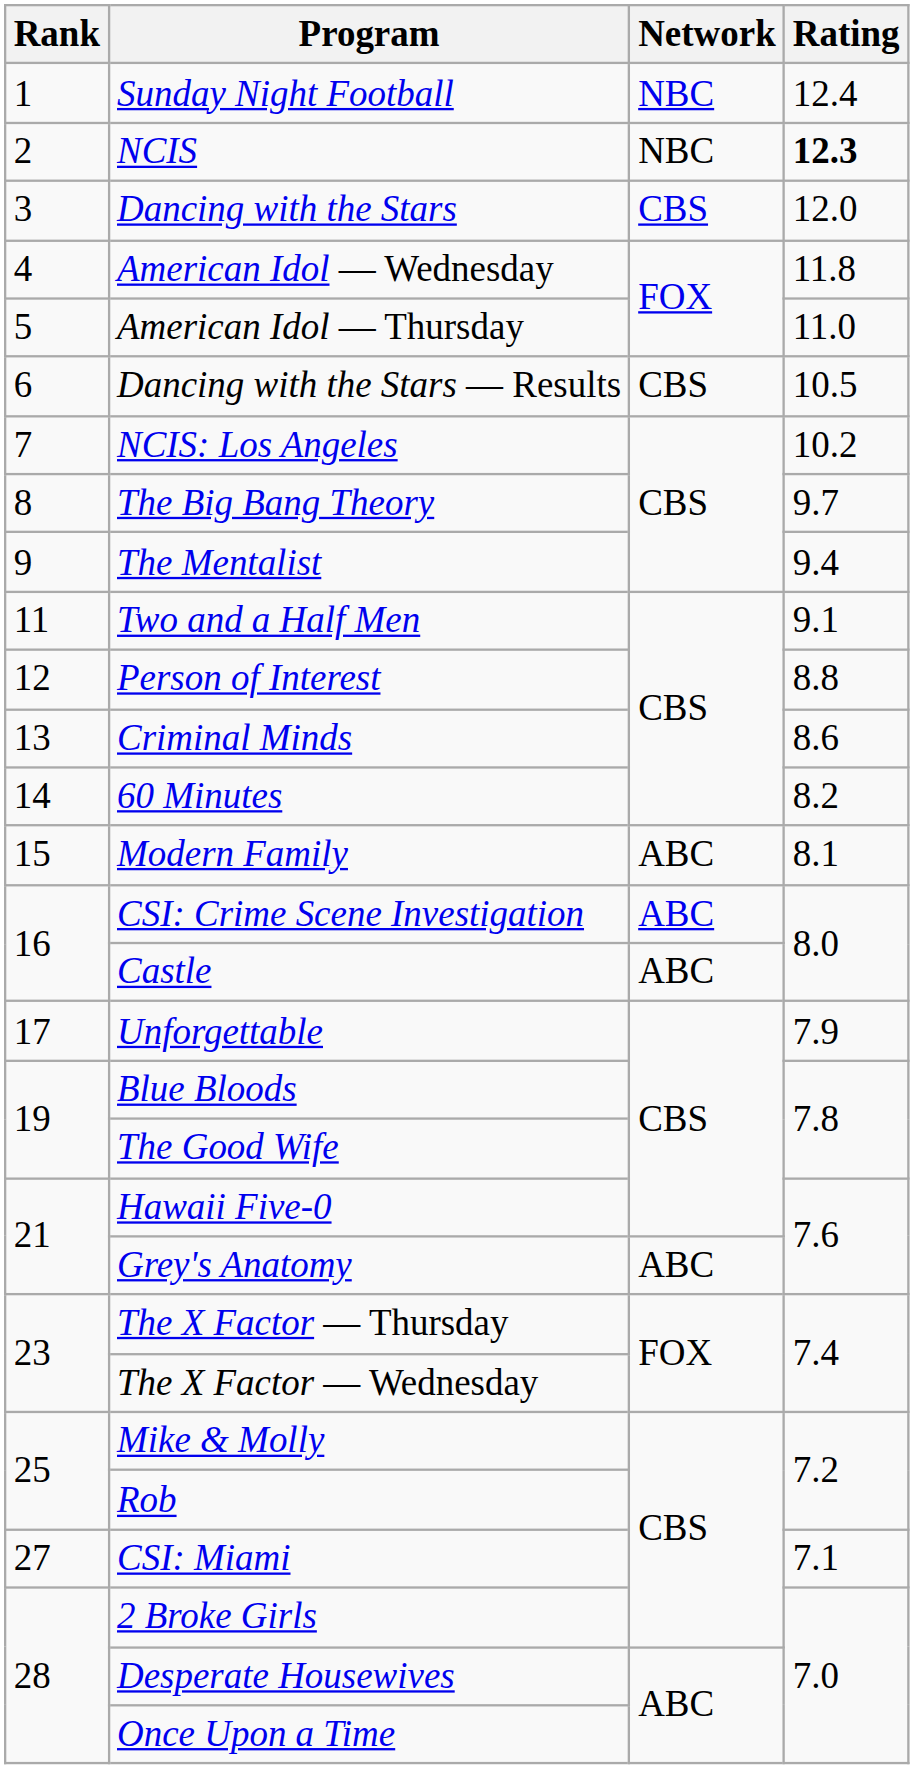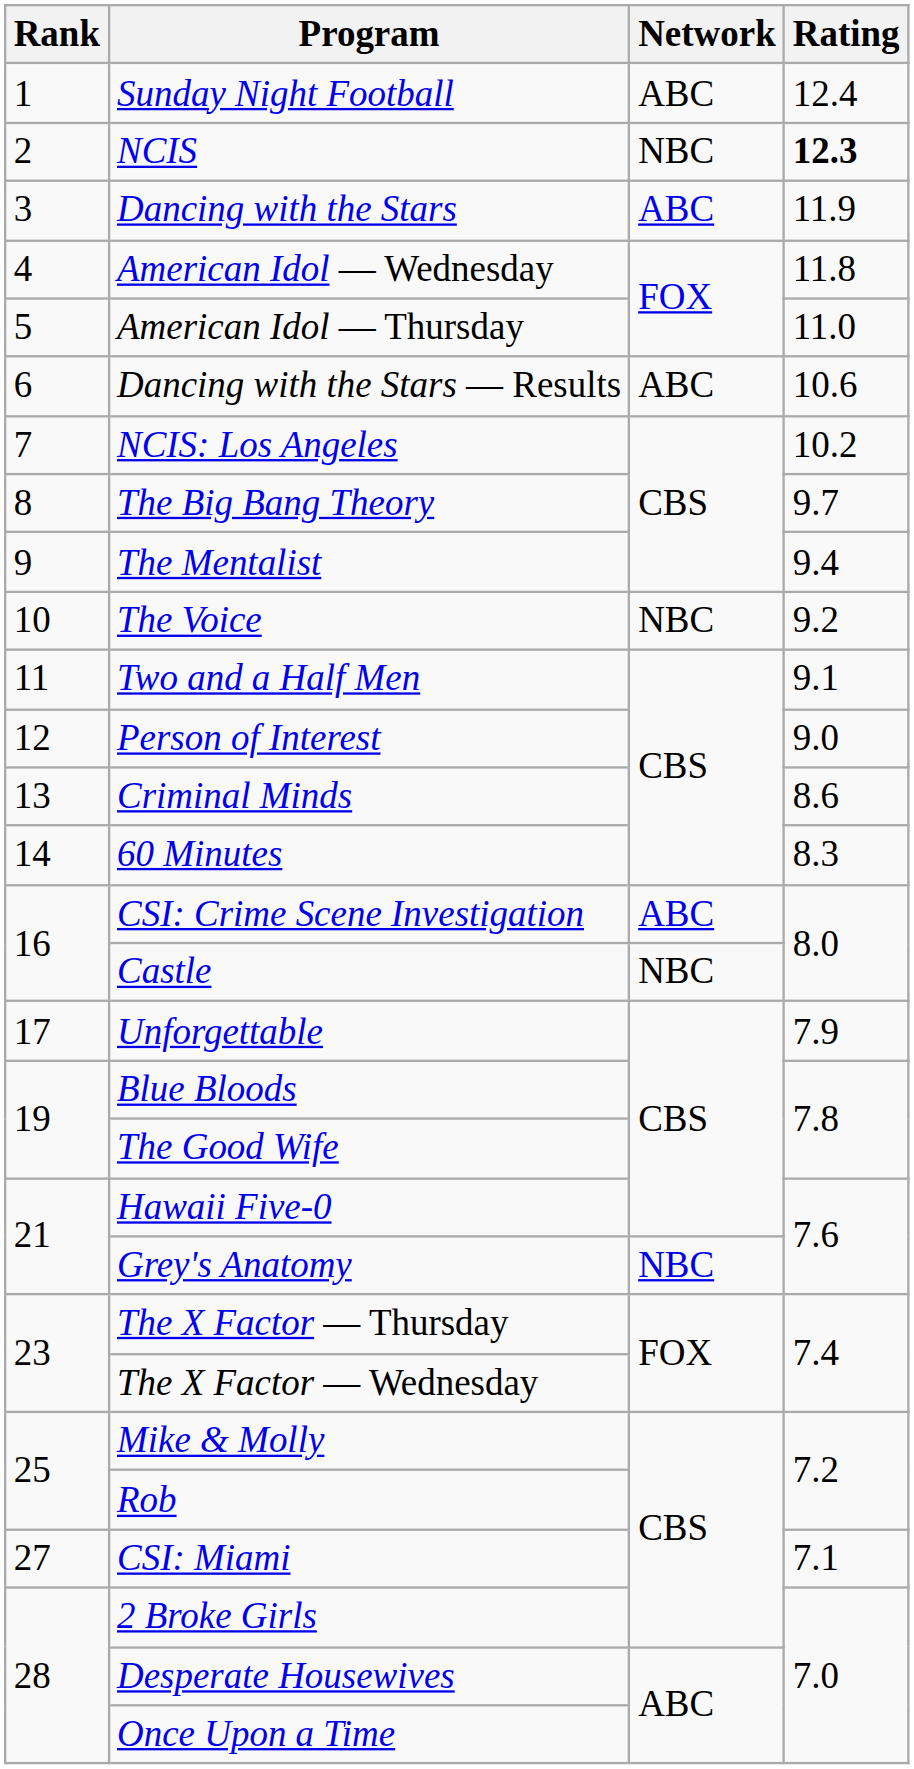 <table class="wikitable">
 <tr>
 <th>Rank</th>
 <th>Program</th>
 <th>Network</th>
 <th>Rating</th>
 </tr>
 <tr>
 <td>1</td>
 <td><em><a href='#'>Sunday Night Football</a></em></td>
-<td><a href='#'>NBC</a></td>
+<td>ABC</td>
 <td>12.4</td>
 </tr>
 <tr>
 <td>2</td>
 <td><em><a href='#'>NCIS</a></em></td>
 <td>NBC</td>
 <td><strong>12.3</strong></td>
 </tr>
 <tr>
 <td>3</td>
 <td><em><a href='#'>Dancing with the Stars</a></em></td>
-<td><a href='#'>CBS</a></td>
-<td>12.0</td>
+<td><a href='#'>ABC</a></td>
+<td>11.9</td>
 </tr>
 <tr>
 <td>4</td>
 <td><em><a href='#'>American Idol</a></em> — Wednesday</td>
 <td rowspan="2"><a href='#'>FOX</a></td>
 <td>11.8</td>
 </tr>
 <tr>
 <td>5</td>
 <td><em>American Idol</em> — Thursday</td>
 <td>11.0</td>
 </tr>
 <tr>
 <td>6</td>
 <td><em>Dancing with the Stars</em> — Results</td>
-<td>CBS</td>
-<td>10.5</td>
+<td>ABC</td>
+<td>10.6</td>
 </tr>
 <tr>
 <td>7</td>
 <td><em><a href='#'>NCIS: Los Angeles</a></em></td>
 <td rowspan="3">CBS</td>
 <td>10.2</td>
 </tr>
 <tr>
 <td>8</td>
 <td><em><a href='#'>The Big Bang Theory</a></em></td>
 <td>9.7</td>
 </tr>
 <tr>
 <td>9</td>
 <td><em><a href='#'>The Mentalist</a></em></td>
 <td>9.4</td>
 </tr>
 <tr>
+<td>10</td>
+<td><em><a href='#'>The Voice</a></em></td>
+<td>NBC</td>
+<td>9.2</td>
+</tr>
+<tr>
 <td>11</td>
 <td><em><a href='#'>Two and a Half Men</a></em></td>
 <td rowspan="4">CBS</td>
 <td>9.1</td>
 </tr>
 <tr>
 <td>12</td>
 <td><em><a href='#'>Person of Interest</a></em></td>
-<td>8.8</td>
+<td>9.0</td>
 </tr>
 <tr>
 <td>13</td>
 <td><em><a href='#'>Criminal Minds</a></em></td>
 <td>8.6</td>
 </tr>
 <tr>
 <td>14</td>
 <td><em><a href='#'>60 Minutes</a></em></td>
-<td>8.2</td>
-</tr>
-<tr>
-<td>15</td>
-<td><em><a href='#'>Modern Family</a></em></td>
-<td>ABC</td>
-<td>8.1</td>
+<td>8.3</td>
 </tr>
 <tr>
 <td rowspan="2">16</td>
 <td><em><a href='#'>CSI: Crime Scene Investigation</a></em></td>
 <td><a href='#'>ABC</a></td>
 <td rowspan="2">8.0</td>
 </tr>
 <tr>
 <td><em><a href='#'>Castle</a></em></td>
-<td>ABC</td>
+<td>NBC</td>
 </tr>
 <tr>
 <td>17</td>
 <td><em><a href='#'>Unforgettable</a></em></td>
 <td rowspan="4">CBS</td>
 <td>7.9</td>
 </tr>
 <tr>
 <td rowspan="2">19</td>
 <td><em><a href='#'>Blue Bloods</a></em></td>
 <td rowspan="2">7.8</td>
 </tr>
 <tr>
 <td><em><a href='#'>The Good Wife</a></em></td>
 </tr>
 <tr>
 <td rowspan="2">21</td>
 <td><em><a href='#'>Hawaii Five-0</a></em></td>
 <td rowspan="2">7.6</td>
 </tr>
 <tr>
 <td><em><a href='#'>Grey's Anatomy</a></em></td>
-<td>ABC</td>
+<td><a href='#'>NBC</a></td>
 </tr>
 <tr>
 <td rowspan="2">23</td>
 <td><em><a href='#'>The X Factor</a></em> — Thursday</td>
 <td rowspan="2">FOX</td>
 <td rowspan="2">7.4</td>
 </tr>
 <tr>
 <td><em>The X Factor</em> — Wednesday</td>
 </tr>
 <tr>
 <td rowspan="2">25</td>
 <td><em><a href='#'>Mike & Molly</a></em></td>
 <td rowspan="4">CBS</td>
 <td rowspan="2">7.2</td>
 </tr>
 <tr>
 <td><em><a href='#'>Rob</a></em></td>
 </tr>
 <tr>
 <td>27</td>
 <td><em><a href='#'>CSI: Miami</a></em></td>
 <td>7.1</td>
 </tr>
 <tr>
 <td rowspan="3">28</td>
 <td><em><a href='#'>2 Broke Girls</a></em></td>
 <td rowspan="3">7.0</td>
 </tr>
 <tr>
 <td><em><a href='#'>Desperate Housewives</a></em></td>
 <td rowspan="2">ABC</td>
 </tr>
 <tr>
 <td><em><a href='#'>Once Upon a Time</a></em></td>
 </tr>
 </table>
